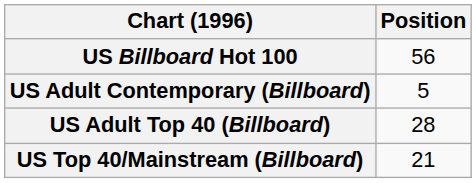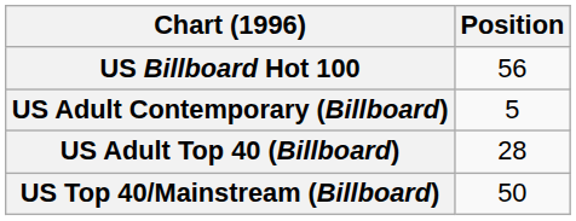 <table class="wikitable sortable plainrowheaders" style="text-align:center">
 <tr>
 <th scope="col">Chart (1996)</th>
 <th scope="col">Position</th>
 </tr>
 <tr>
 <th scope="row">US <em>Billboard</em> Hot 100</th>
 <td>56</td>
 </tr>
 <tr>
 <th scope="row">US Adult Contemporary (<em>Billboard</em>)</th>
 <td>5</td>
 </tr>
 <tr>
 <th scope="row">US Adult Top 40 (<em>Billboard</em>)</th>
 <td>28</td>
 </tr>
 <tr>
 <th scope="row">US Top 40/Mainstream (<em>Billboard</em>)</th>
-<td>21</td>
+<td>50</td>
 </tr>
 </table>
